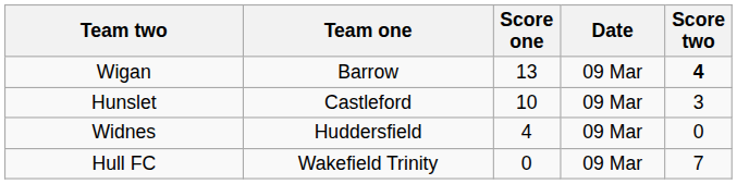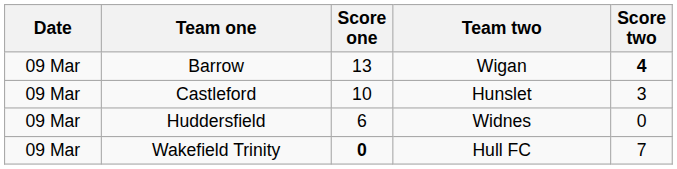 <table class="wikitable" style="text-align: center">
 <tr>
-<th width=250>Team two</th>
+<th width=100>Date</th>
 <th width=250>Team one</th>
 <th width=50>Score one</th>
-<th width=100>Date</th>
+<th width=250>Team two</th>
 <th width=50>Score two</th>
 </tr>
 <tr>
-<td>Wigan</td>
+<td>09 Mar</td>
 <td>Barrow</td>
 <td>13</td>
-<td>09 Mar</td>
+<td>Wigan</td>
 <td><strong>4</strong></td>
 </tr>
 <tr>
-<td>Hunslet</td>
+<td>09 Mar</td>
 <td>Castleford</td>
 <td>10</td>
-<td>09 Mar</td>
+<td>Hunslet</td>
 <td>3</td>
 </tr>
 <tr>
+<td>09 Mar</td>
+<td>Huddersfield</td>
+<td>6</td>
 <td>Widnes</td>
-<td>Huddersfield</td>
-<td>4</td>
-<td>09 Mar</td>
 <td>0</td>
 </tr>
 <tr>
+<td>09 Mar</td>
+<td>Wakefield Trinity</td>
+<td><strong>0</strong></td>
 <td>Hull FC</td>
-<td>Wakefield Trinity</td>
-<td>0</td>
-<td>09 Mar</td>
 <td>7</td>
 </tr>
 </table>
